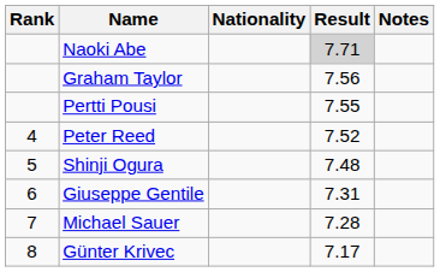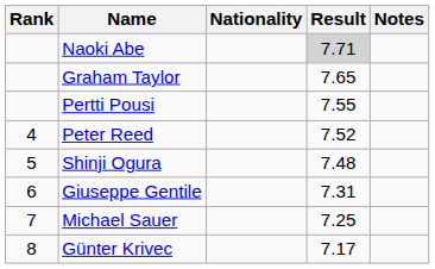 <table class="wikitable sortable" style="text-align:center">
 <tr>
 <th>Rank</th>
 <th>Name</th>
 <th>Nationality</th>
 <th>Result</th>
 <th>Notes</th>
 </tr>
 <tr>
 <td></td>
 <td align=left><a href='#'>Naoki Abe</a></td>
 <td align=left></td>
 <td style="background: lightgrey;">7.71</td>
 <td></td>
 </tr>
 <tr>
 <td></td>
 <td align=left><a href='#'>Graham Taylor</a></td>
 <td align=left></td>
-<td>7.56</td>
+<td>7.65</td>
 <td></td>
 </tr>
 <tr>
 <td></td>
 <td align=left><a href='#'>Pertti Pousi</a></td>
 <td align=left></td>
 <td>7.55</td>
 <td></td>
 </tr>
 <tr>
 <td>4</td>
 <td align=left><a href='#'>Peter Reed</a></td>
 <td align=left></td>
 <td>7.52</td>
 <td></td>
 </tr>
 <tr>
 <td>5</td>
 <td align=left><a href='#'>Shinji Ogura</a></td>
 <td align=left></td>
 <td>7.48</td>
 <td></td>
 </tr>
 <tr>
 <td>6</td>
 <td align=left><a href='#'>Giuseppe Gentile</a></td>
 <td align=left></td>
 <td>7.31</td>
 <td></td>
 </tr>
 <tr>
 <td>7</td>
 <td align=left><a href='#'>Michael Sauer</a></td>
 <td align=left></td>
-<td>7.28</td>
+<td>7.25</td>
 <td></td>
 </tr>
 <tr>
 <td>8</td>
 <td align=left><a href='#'>Günter Krivec</a></td>
 <td align=left></td>
 <td>7.17</td>
 <td></td>
 </tr>
 </table>
